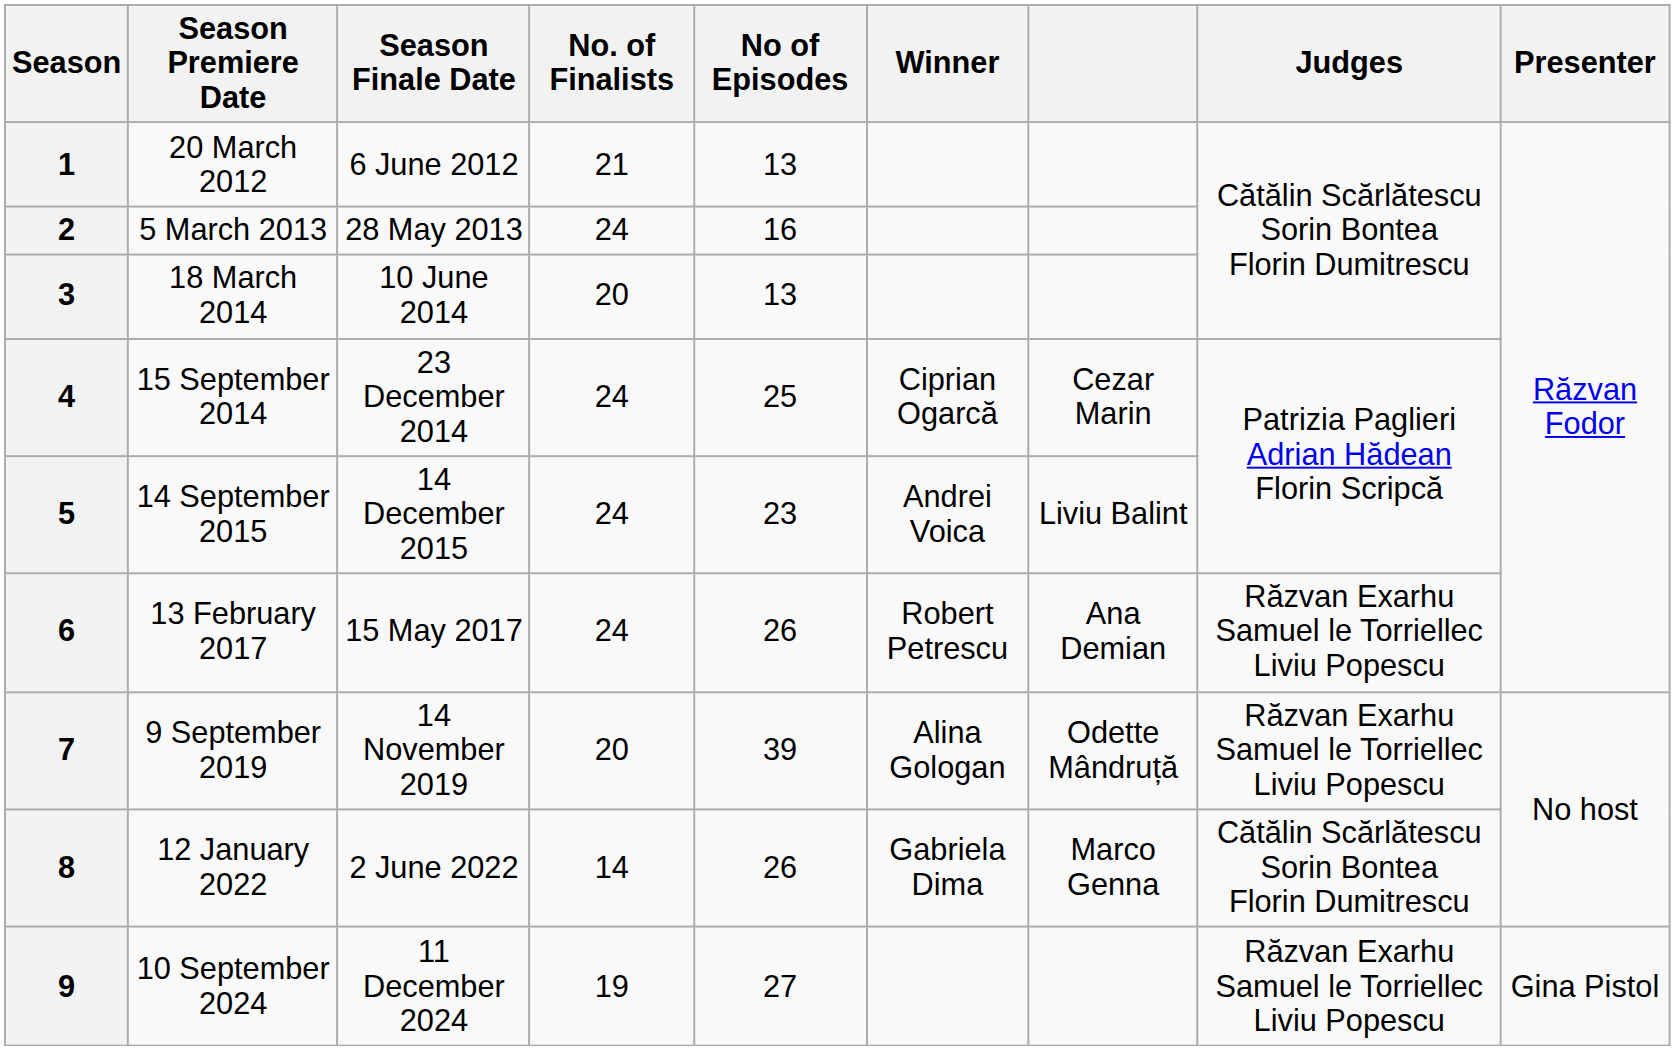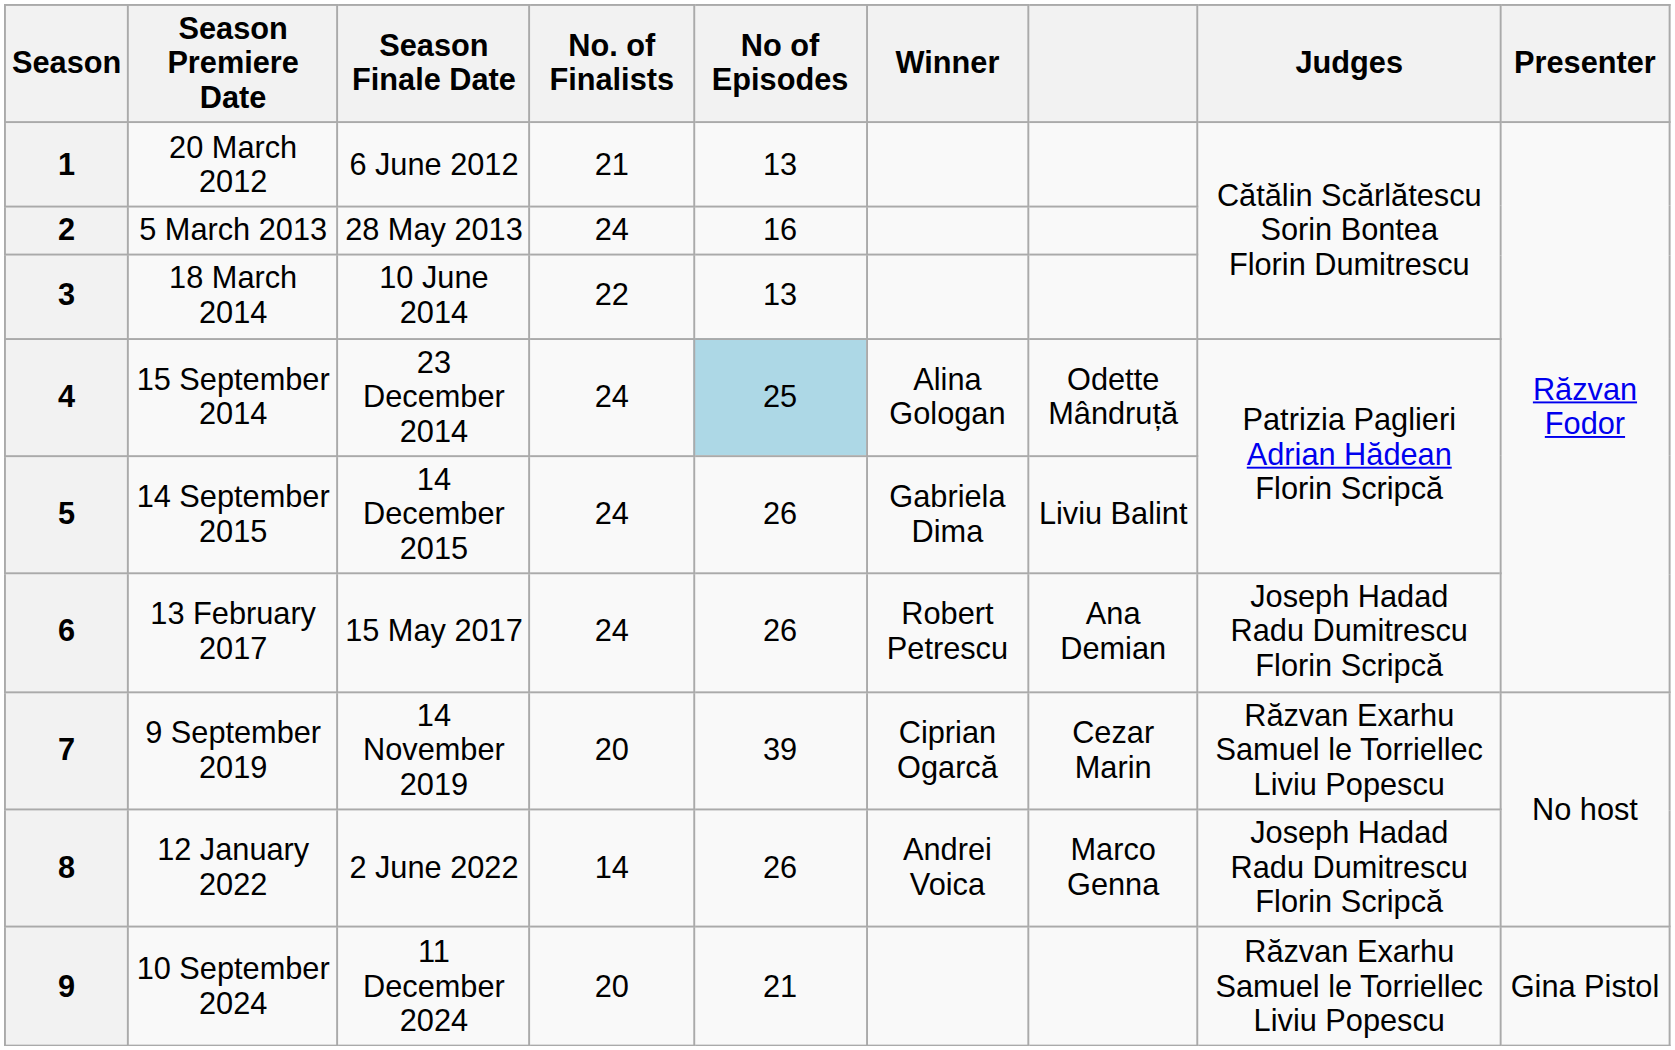 <table class="wikitable"  style="text-align:center; ">
 <tr>
 <th>Season</th>
 <th>Season Premiere Date</th>
 <th>Season Finale Date</th>
 <th>No. of Finalists</th>
 <th>No of Episodes</th>
 <th>Winner</th>
 <th></th>
 <th>Judges</th>
 <th>Presenter</th>
 </tr>
 <tr>
 <th>1</th>
 <td>20 March 2012</td>
 <td>6 June 2012</td>
 <td>21</td>
 <td>13</td>
 <td></td>
 <td></td>
 <td style="width:150px;" rowspan="3">Cătălin Scărlătescu<br>Sorin Bontea<br> Florin Dumitrescu</td>
 <td rowspan="6"><a href='#'>Răzvan Fodor</a></td>
 </tr>
 <tr>
 <th>2</th>
 <td>5 March 2013</td>
 <td>28 May 2013</td>
 <td>24</td>
 <td>16</td>
 <td></td>
 <td></td>
 </tr>
 <tr>
 <th>3</th>
 <td>18 March 2014</td>
 <td>10 June 2014</td>
-<td>20</td>
+<td>22</td>
 <td>13</td>
 <td></td>
 <td></td>
 </tr>
 <tr>
 <th>4</th>
 <td>15 September 2014</td>
 <td>23 December 2014</td>
 <td>24</td>
-<td>25</td>
-<td>Ciprian Ogarcă</td>
-<td>Cezar Marin</td>
+<td style="background: lightblue;">25</td>
+<td>Alina Gologan</td>
+<td>Odette Mândruță</td>
 <td style="width:150px;" rowspan="2">Patrizia Paglieri<br> <a href='#'>Adrian Hădean</a><br> Florin Scripcă</td>
 </tr>
 <tr>
 <th>5</th>
 <td>14 September 2015</td>
 <td>14 December 2015</td>
 <td>24</td>
-<td>23</td>
-<td>Andrei Voica</td>
+<td>26</td>
+<td>Gabriela Dima</td>
 <td>Liviu Balint</td>
 </tr>
 <tr>
 <th>6</th>
 <td>13 February 2017</td>
 <td>15 May 2017</td>
 <td>24</td>
 <td>26</td>
 <td>Robert Petrescu</td>
 <td>Ana Demian</td>
-<td>Răzvan Exarhu<br>Samuel le Torriellec<br>Liviu Popescu</td>
+<td>Joseph Hadad<br>Radu Dumitrescu<br>Florin Scripcă</td>
 </tr>
 <tr>
 <th>7</th>
 <td>9 September 2019</td>
 <td>14 November 2019</td>
 <td>20</td>
 <td>39</td>
-<td>Alina Gologan</td>
-<td>Odette Mândruță</td>
+<td>Ciprian Ogarcă</td>
+<td>Cezar Marin</td>
 <td>Răzvan Exarhu<br>Samuel le Torriellec<br>Liviu Popescu</td>
 <td rowspan="2">No host</td>
 </tr>
 <tr>
 <th>8</th>
 <td>12 January 2022</td>
 <td>2 June 2022</td>
 <td>14</td>
 <td>26</td>
-<td>Gabriela Dima</td>
+<td>Andrei Voica</td>
 <td>Marco Genna</td>
-<td>Cătălin Scărlătescu<br>Sorin Bontea<br> Florin Dumitrescu</td>
+<td>Joseph Hadad<br>Radu Dumitrescu<br>Florin Scripcă</td>
 </tr>
 <tr>
 <th>9</th>
 <td>10 September 2024</td>
 <td>11 December 2024</td>
-<td>19</td>
-<td>27</td>
+<td>20</td>
+<td>21</td>
 <td></td>
 <td></td>
 <td>Răzvan Exarhu<br>Samuel le Torriellec<br>Liviu Popescu</td>
 <td>Gina Pistol</td>
 </tr>
 </table>
